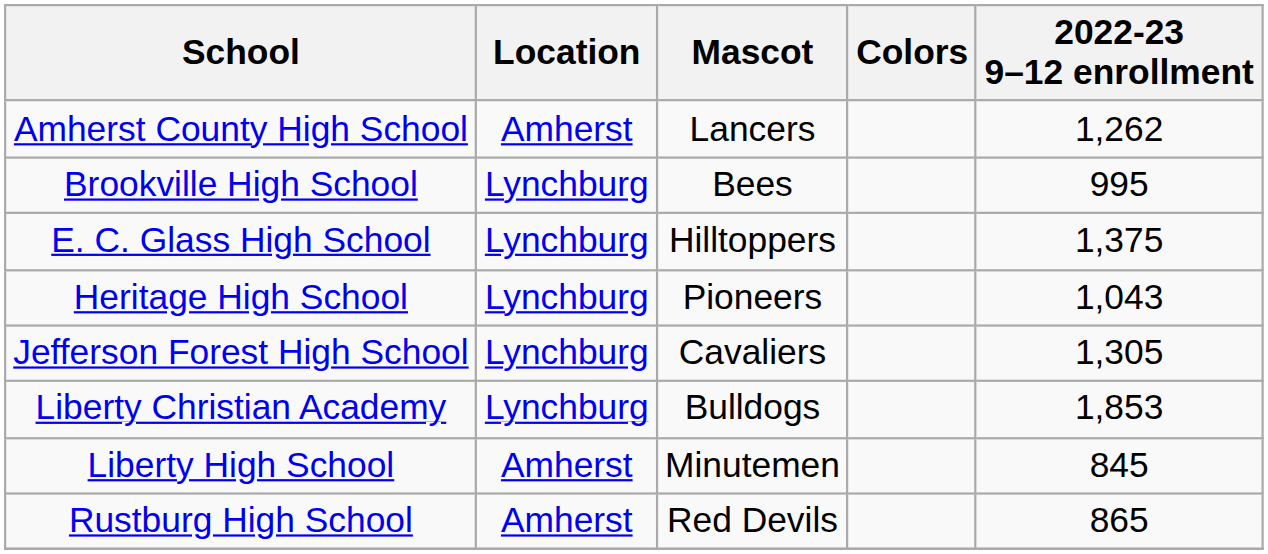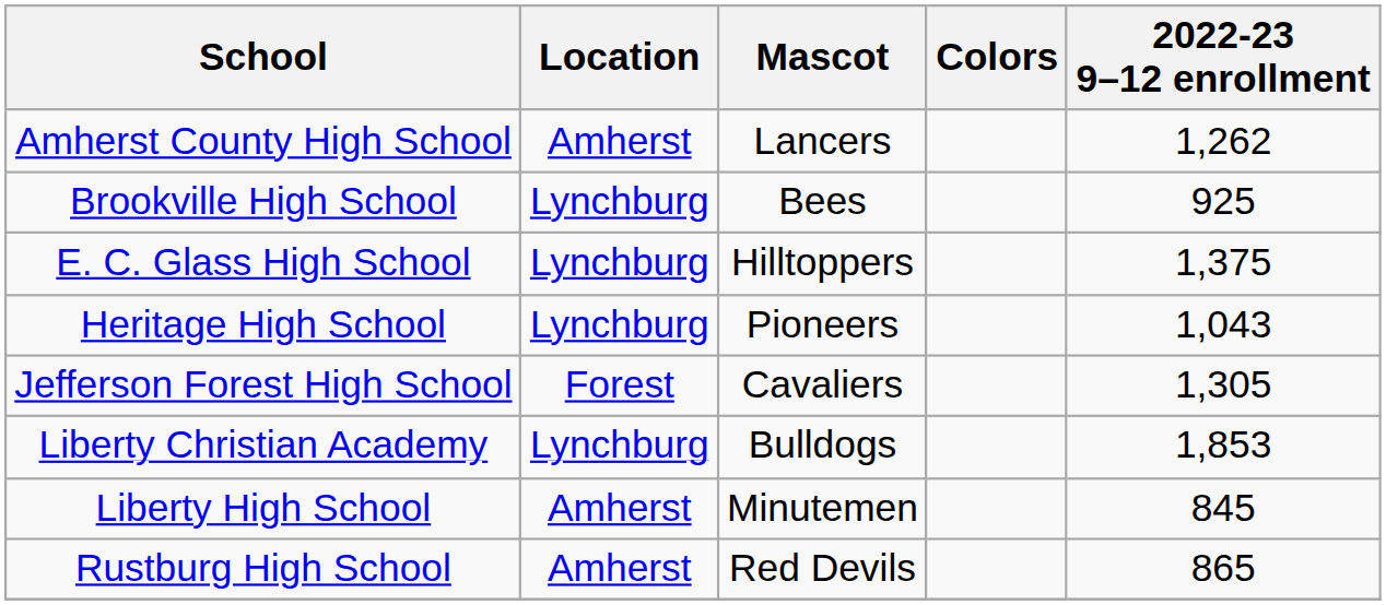 <table class="wikitable" style="text-align:center;">
 <tr>
 <th>School</th>
 <th>Location</th>
 <th>Mascot</th>
 <th>Colors</th>
 <th>2022-23<br>9–12 enrollment</th>
 </tr>
 <tr>
 <td><a href='#'>Amherst County High School</a></td>
 <td><a href='#'>Amherst</a></td>
 <td>Lancers</td>
 <td></td>
 <td>1,262</td>
 </tr>
 <tr>
 <td><a href='#'>Brookville High School</a></td>
 <td><a href='#'>Lynchburg</a></td>
 <td>Bees</td>
 <td></td>
-<td>995</td>
+<td>925</td>
 </tr>
 <tr>
 <td><a href='#'>E. C. Glass High School</a></td>
 <td><a href='#'>Lynchburg</a></td>
 <td>Hilltoppers</td>
 <td></td>
 <td>1,375</td>
 </tr>
 <tr>
 <td><a href='#'>Heritage High School</a></td>
 <td><a href='#'>Lynchburg</a></td>
 <td>Pioneers</td>
 <td></td>
 <td>1,043</td>
 </tr>
 <tr>
 <td><a href='#'>Jefferson Forest High School</a></td>
-<td><a href='#'>Lynchburg</a></td>
+<td><a href='#'>Forest</a></td>
 <td>Cavaliers</td>
 <td></td>
 <td>1,305</td>
 </tr>
 <tr>
 <td><a href='#'>Liberty Christian Academy</a></td>
 <td><a href='#'>Lynchburg</a></td>
 <td>Bulldogs</td>
 <td></td>
 <td>1,853</td>
 </tr>
 <tr>
 <td><a href='#'>Liberty High School</a></td>
 <td><a href='#'>Amherst</a></td>
 <td>Minutemen</td>
 <td></td>
 <td>845</td>
 </tr>
 <tr>
 <td><a href='#'>Rustburg High School</a></td>
 <td><a href='#'>Amherst</a></td>
 <td>Red Devils</td>
 <td></td>
 <td>865</td>
 </tr>
 <tr>
 </tr>
 </table>
